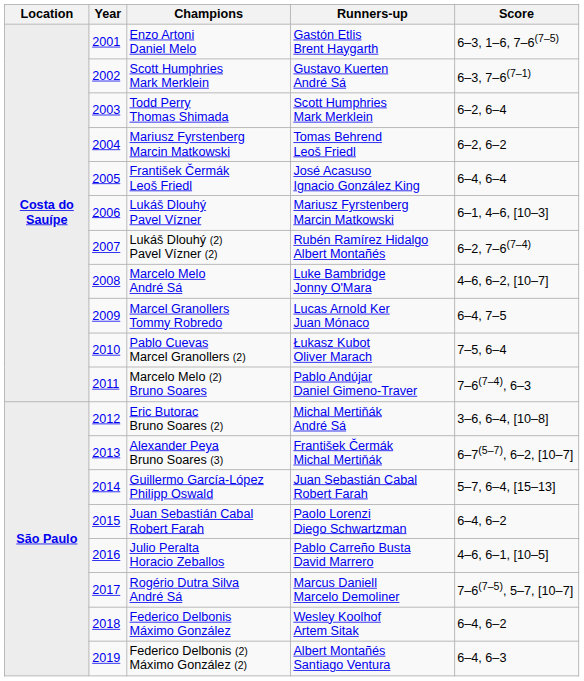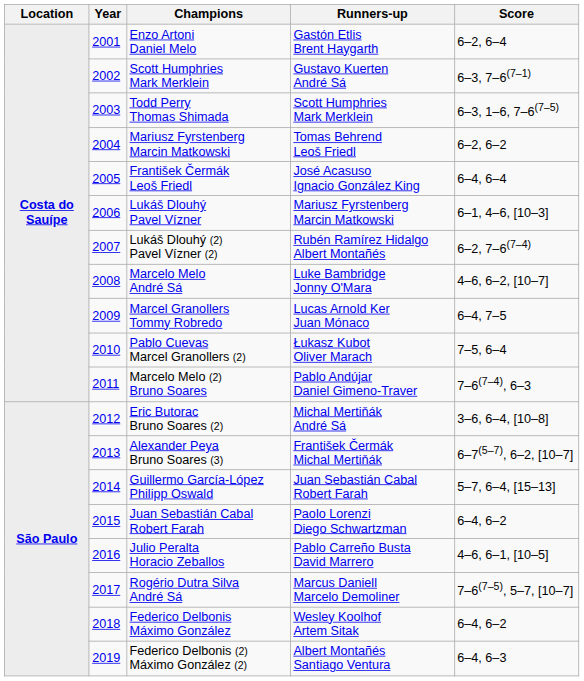 <table class="wikitable">
 <tr>
 <th style="width:100px">Location</th>
 <th style="width:40px">Year</th>
 <th style="width:200px">Champions</th>
 <th style="width:200px">Runners-up</th>
 <th style="width:150px" class="unsortable">Score</th>
 </tr>
 <tr>
 <th rowspan="11" style="background:#ededed"><a href='#'>Costa do Sauípe</a></th>
 <td><a href='#'>2001</a></td>
 <td> <a href='#'>Enzo Artoni</a><br>  <a href='#'>Daniel Melo</a></td>
 <td> <a href='#'>Gastón Etlis</a> <br>  <a href='#'>Brent Haygarth</a></td>
-<td>6–3, 1–6, 7–6<sup>(7–5)</sup></td>
+<td>6–2, 6–4</td>
 </tr>
 <tr>
 <td><a href='#'>2002</a></td>
 <td> <a href='#'>Scott Humphries</a><br>  <a href='#'>Mark Merklein</a></td>
 <td> <a href='#'>Gustavo Kuerten</a> <br>  <a href='#'>André Sá</a></td>
 <td>6–3, 7–6<sup>(7–1)</sup></td>
 </tr>
 <tr>
 <td><a href='#'>2003</a></td>
 <td> <a href='#'>Todd Perry</a><br>  <a href='#'>Thomas Shimada</a></td>
 <td> <a href='#'>Scott Humphries</a> <br>  <a href='#'>Mark Merklein</a></td>
-<td>6–2, 6–4</td>
+<td>6–3, 1–6, 7–6<sup>(7–5)</sup></td>
 </tr>
 <tr>
 <td><a href='#'>2004</a></td>
 <td> <a href='#'>Mariusz Fyrstenberg</a><br> <a href='#'>Marcin Matkowski</a></td>
 <td> <a href='#'>Tomas Behrend</a><br> <a href='#'>Leoš Friedl</a></td>
 <td>6–2, 6–2</td>
 </tr>
 <tr>
 <td><a href='#'>2005</a></td>
 <td> <a href='#'>František Čermák</a><br> <a href='#'>Leoš Friedl</a></td>
 <td> <a href='#'>José Acasuso</a><br> <a href='#'>Ignacio González King</a></td>
 <td>6–4, 6–4</td>
 </tr>
 <tr>
 <td><a href='#'>2006</a></td>
 <td> <a href='#'>Lukáš Dlouhý</a><br> <a href='#'>Pavel Vízner</a></td>
 <td> <a href='#'>Mariusz Fyrstenberg</a><br> <a href='#'>Marcin Matkowski</a></td>
 <td>6–1, 4–6, [10–3]</td>
 </tr>
 <tr>
 <td><a href='#'>2007</a></td>
 <td> Lukáš Dlouhý <small>(2)</small><br> Pavel Vízner <small>(2)</small></td>
 <td> <a href='#'>Rubén Ramírez Hidalgo</a><br>  <a href='#'>Albert Montañés</a></td>
 <td>6–2, 7–6<sup>(7–4)</sup></td>
 </tr>
 <tr>
 <td><a href='#'>2008</a></td>
 <td> <a href='#'>Marcelo Melo</a><br> <a href='#'>André Sá</a></td>
 <td> <a href='#'>Luke Bambridge</a><br> <a href='#'>Jonny O'Mara</a></td>
 <td>4–6, 6–2, [10–7]</td>
 </tr>
 <tr>
 <td><a href='#'>2009</a></td>
 <td> <a href='#'>Marcel Granollers</a><br> <a href='#'>Tommy Robredo</a></td>
 <td> <a href='#'>Lucas Arnold Ker</a><br>  <a href='#'>Juan Mónaco</a></td>
 <td>6–4, 7–5</td>
 </tr>
 <tr>
 <td><a href='#'>2010</a></td>
 <td> <a href='#'>Pablo Cuevas</a> <br> Marcel Granollers <small>(2)</small></td>
 <td> <a href='#'>Łukasz Kubot</a> <br> <a href='#'>Oliver Marach</a></td>
 <td>7–5, 6–4</td>
 </tr>
 <tr>
 <td><a href='#'>2011</a></td>
 <td> Marcelo Melo <small>(2)</small> <br> <a href='#'>Bruno Soares</a></td>
 <td> <a href='#'>Pablo Andújar</a> <br> <a href='#'>Daniel Gimeno-Traver</a></td>
 <td>7–6<sup>(7–4)</sup>, 6–3</td>
 </tr>
 <tr>
 <th rowspan="8" style="background:#ededed"><a href='#'>São Paulo</a></th>
 <td><a href='#'>2012</a></td>
 <td> <a href='#'>Eric Butorac</a> <br>  Bruno Soares <small>(2)</small></td>
 <td> <a href='#'>Michal Mertiňák</a> <br>  <a href='#'>André Sá</a></td>
 <td>3–6, 6–4, [10–8]</td>
 </tr>
 <tr>
 <td><a href='#'>2013</a></td>
 <td> <a href='#'>Alexander Peya</a> <br>  Bruno Soares <small>(3)</small></td>
 <td> <a href='#'>František Čermák</a> <br>  <a href='#'>Michal Mertiňák</a></td>
 <td>6–7<sup>(5–7)</sup>, 6–2, [10–7]</td>
 </tr>
 <tr>
 <td><a href='#'>2014</a></td>
 <td> <a href='#'>Guillermo García-López</a> <br>  <a href='#'>Philipp Oswald</a></td>
 <td> <a href='#'>Juan Sebastián Cabal</a> <br>  <a href='#'>Robert Farah</a></td>
 <td>5–7, 6–4, [15–13]</td>
 </tr>
 <tr>
 <td><a href='#'>2015</a></td>
 <td> <a href='#'>Juan Sebastián Cabal</a> <br>  <a href='#'>Robert Farah</a></td>
 <td> <a href='#'>Paolo Lorenzi</a> <br>  <a href='#'>Diego Schwartzman</a></td>
 <td>6–4, 6–2</td>
 </tr>
 <tr>
 <td><a href='#'>2016</a></td>
 <td> <a href='#'>Julio Peralta</a> <br>  <a href='#'>Horacio Zeballos</a></td>
 <td> <a href='#'>Pablo Carreño Busta</a> <br>  <a href='#'>David Marrero</a></td>
 <td>4–6, 6–1, [10–5]</td>
 </tr>
 <tr>
 <td><a href='#'>2017</a></td>
 <td> <a href='#'>Rogério Dutra Silva</a> <br>  <a href='#'>André Sá</a></td>
 <td> <a href='#'>Marcus Daniell</a> <br>  <a href='#'>Marcelo Demoliner</a></td>
 <td>7–6<sup>(7–5)</sup>, 5–7, [10–7]</td>
 </tr>
 <tr>
 <td><a href='#'>2018</a></td>
 <td> <a href='#'>Federico Delbonis</a><br> <a href='#'>Máximo González</a></td>
 <td> <a href='#'>Wesley Koolhof</a><br> <a href='#'>Artem Sitak</a></td>
 <td>6–4, 6–2</td>
 </tr>
 <tr>
 <td><a href='#'>2019</a></td>
 <td> Federico Delbonis <small>(2)</small><br> Máximo González <small>(2)</small></td>
 <td> <a href='#'>Albert Montañés</a><br>  <a href='#'>Santiago Ventura</a></td>
 <td>6–4, 6–3</td>
 </tr>
 </table>
